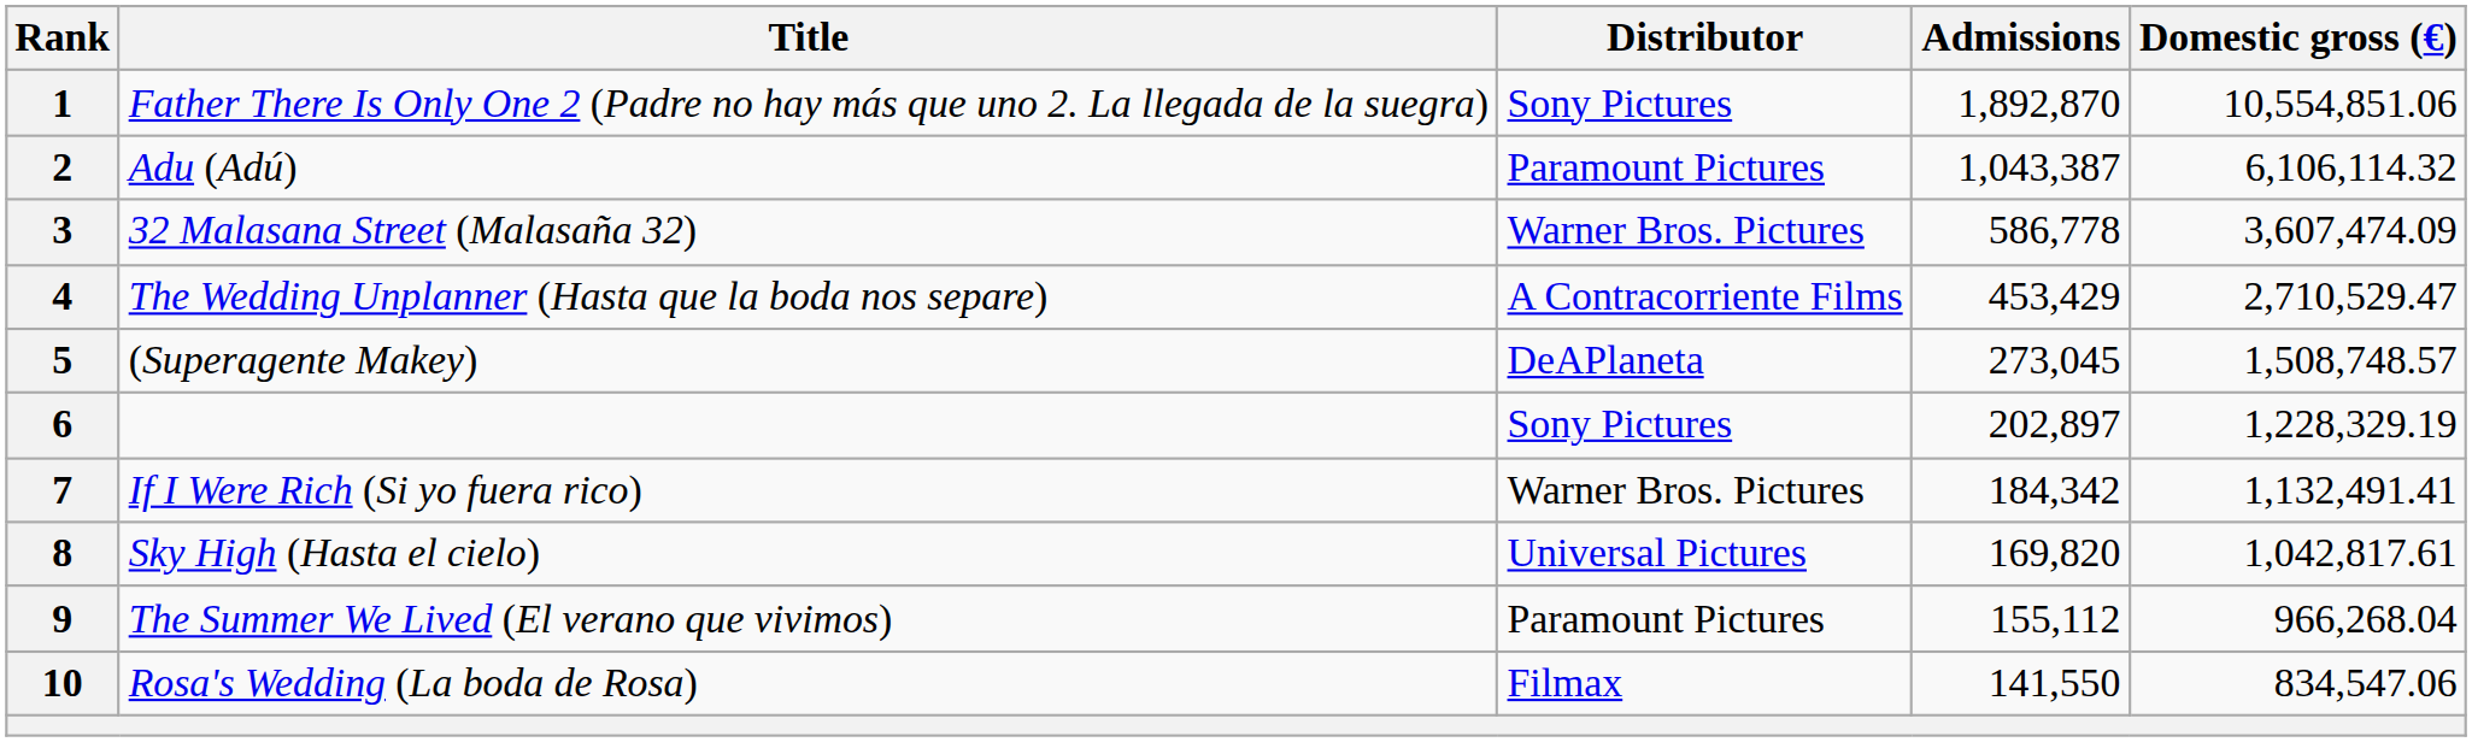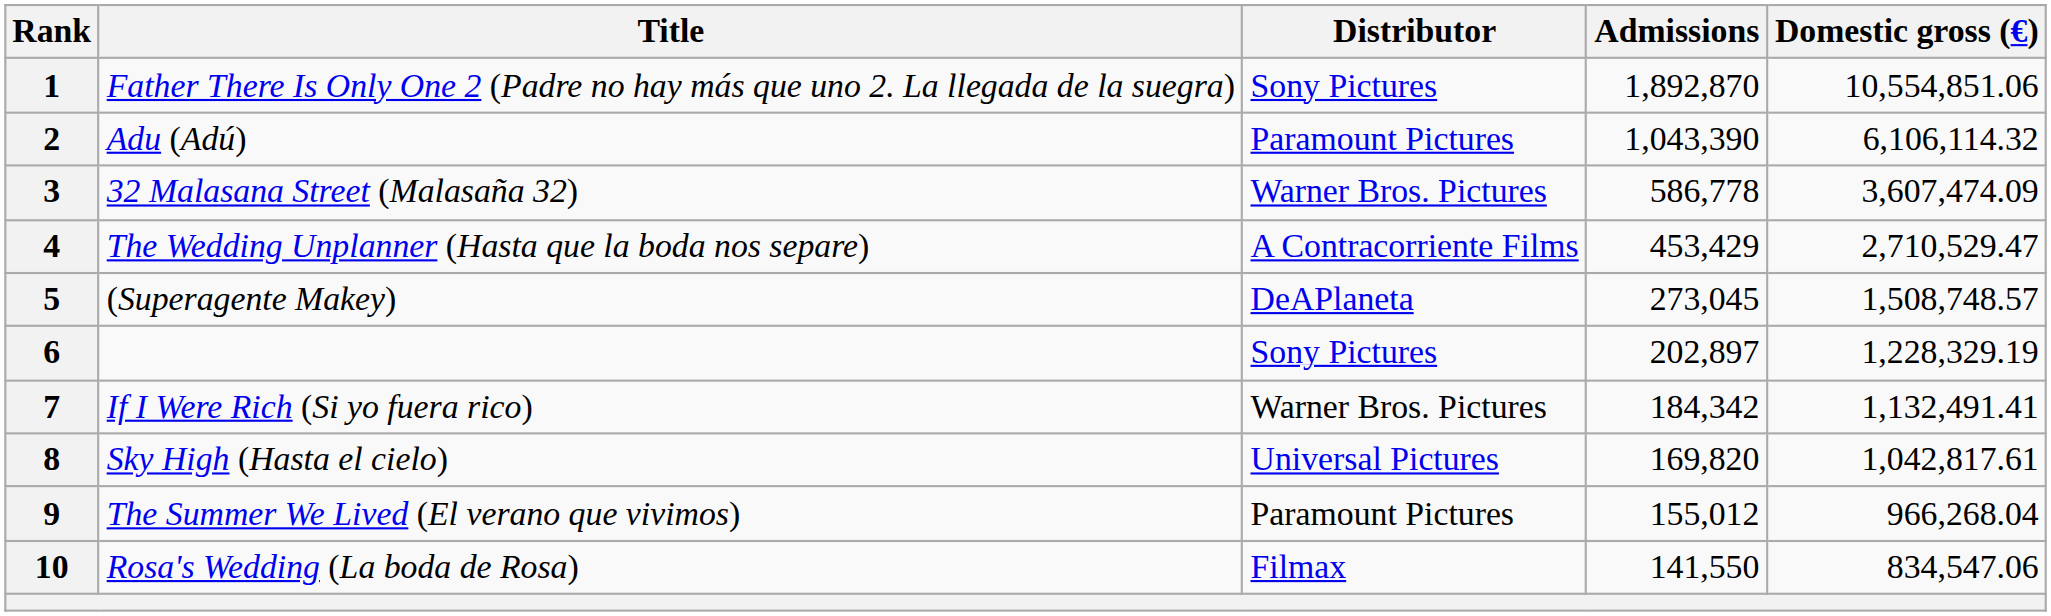 <table class="wikitable" style="margin:1em auto;">
 <tr>
 <th>Rank</th>
 <th>Title</th>
 <th>Distributor</th>
 <th>Admissions</th>
 <th>Domestic gross (<a href='#'>€</a>)</th>
 </tr>
 <tr>
 <th align = "center">1</th>
 <td><em><a href='#'>Father There Is Only One 2</a></em> (<em>Padre no hay más que uno 2. La llegada de la suegra</em>)</td>
 <td><a href='#'>Sony Pictures</a></td>
 <td align = "right">1,892,870</td>
 <td align = "right">10,554,851.06</td>
 </tr>
 <tr>
 <th align = "center">2</th>
 <td><em><a href='#'>Adu</a></em> (<em>Adú</em>)</td>
 <td><a href='#'>Paramount Pictures</a></td>
-<td align = "right">1,043,387</td>
+<td align = "right">1,043,390</td>
 <td align = "right">6,106,114.32</td>
 </tr>
 <tr>
 <th align = "center">3</th>
 <td><em><a href='#'>32 Malasana Street</a></em> (<em>Malasaña 32</em>)</td>
 <td><a href='#'>Warner Bros. Pictures</a></td>
 <td align = "right">586,778</td>
 <td align = "right">3,607,474.09</td>
 </tr>
 <tr>
 <th align = "center">4</th>
 <td><em><a href='#'>The Wedding Unplanner</a></em> (<em>Hasta que la boda nos separe</em>)</td>
 <td><a href='#'>A Contracorriente Films</a></td>
 <td align = "right">453,429</td>
 <td align = "right">2,710,529.47</td>
 </tr>
 <tr>
 <th align = "center">5</th>
 <td><em></em> (<em>Superagente Makey</em>)</td>
 <td><a href='#'>DeAPlaneta</a></td>
 <td align = "right">273,045</td>
 <td align = "right">1,508,748.57</td>
 </tr>
 <tr>
 <th align = "center">6</th>
 <td><em></em></td>
 <td><a href='#'>Sony Pictures</a></td>
 <td align = "right">202,897</td>
 <td align = "right">1,228,329.19</td>
 </tr>
 <tr>
 <th align = "center">7</th>
 <td><em><a href='#'>If I Were Rich</a></em> (<em>Si yo fuera rico</em>) </td>
 <td>Warner Bros. Pictures</td>
 <td align = "right">184,342</td>
 <td align = "right">1,132,491.41</td>
 </tr>
 <tr>
 <th align = "center">8</th>
 <td><em><a href='#'>Sky High</a></em> (<em>Hasta el cielo</em>)</td>
 <td><a href='#'>Universal Pictures</a></td>
 <td align = "right">169,820</td>
 <td align = "right">1,042,817.61</td>
 </tr>
 <tr>
 <th align = "center">9</th>
 <td><em><a href='#'>The Summer We Lived</a></em> (<em>El verano que vivimos</em>)</td>
 <td>Paramount Pictures</td>
-<td align = "right">155,112</td>
+<td align = "right">155,012</td>
 <td align = "right">966,268.04</td>
 </tr>
 <tr>
 <th align = "center">10</th>
 <td><em><a href='#'>Rosa's Wedding</a></em> (<em>La boda de Rosa</em>)</td>
 <td><a href='#'>Filmax</a></td>
 <td align = "right">141,550</td>
 <td align = "right">834,547.06</td>
 </tr>
 <tr>
 <th align = "center" colspan = "5"></th>
 </tr>
 </table>
